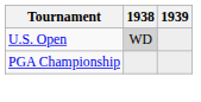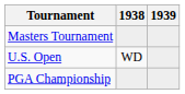 <table class="wikitable" style="font-size:95%;text-align:center;">
 <tr>
 <th>Tournament</th>
 <th>1938</th>
 <th>1939</th>
 </tr>
 <tr>
+<td align=left><a href='#'>Masters Tournament</a></td>
+<td style="background:#eeeeee;"></td>
+<td style="background:#eeeeee;"></td>
+</tr>
+<tr>
 <td align=left><a href='#'>U.S. Open</a></td>
-<td style="background: lightgrey;">WD</td>
+<td>WD</td>
 <td style="background:#eeeeee;"></td>
 </tr>
 <tr>
 <td align=left><a href='#'>PGA Championship</a></td>
 <td style="background:#eeeeee;"></td>
 <td style="background:#eeeeee;"></td>
 </tr>
 </table>
